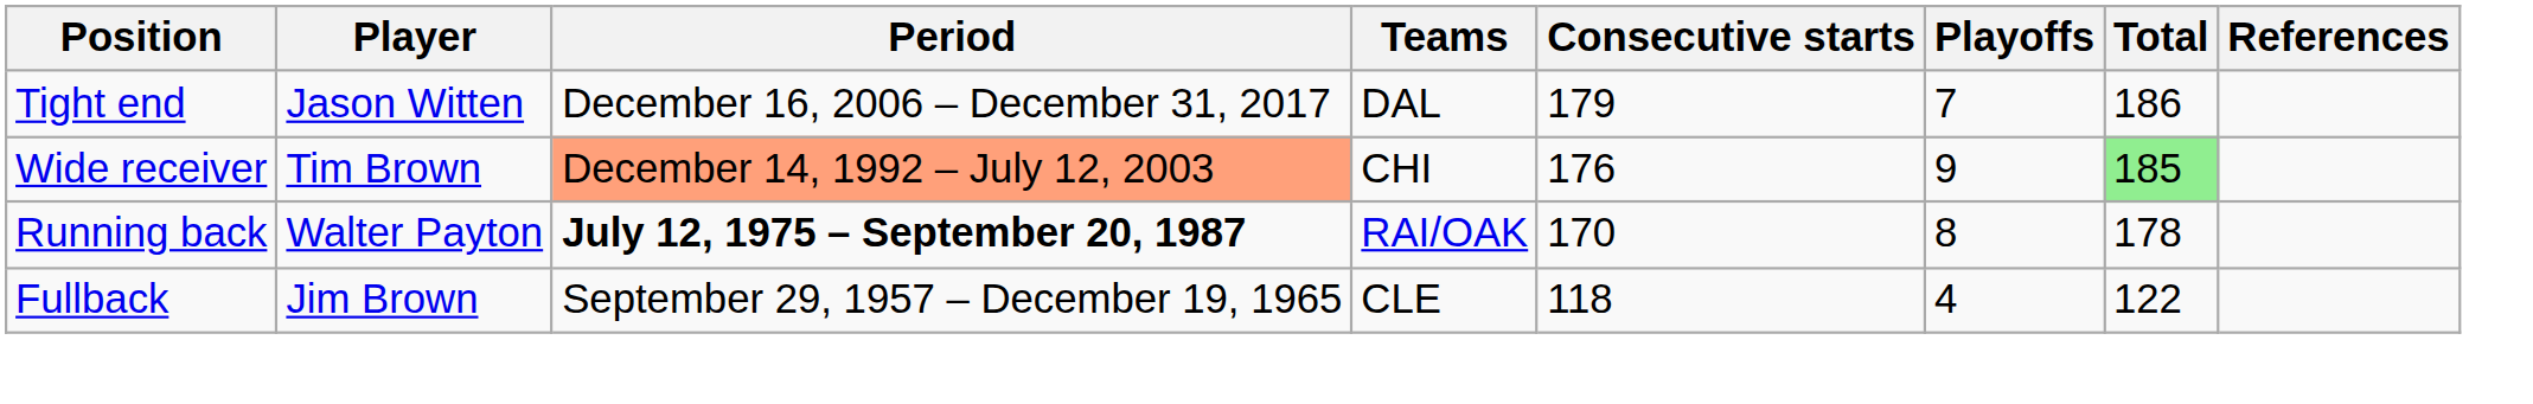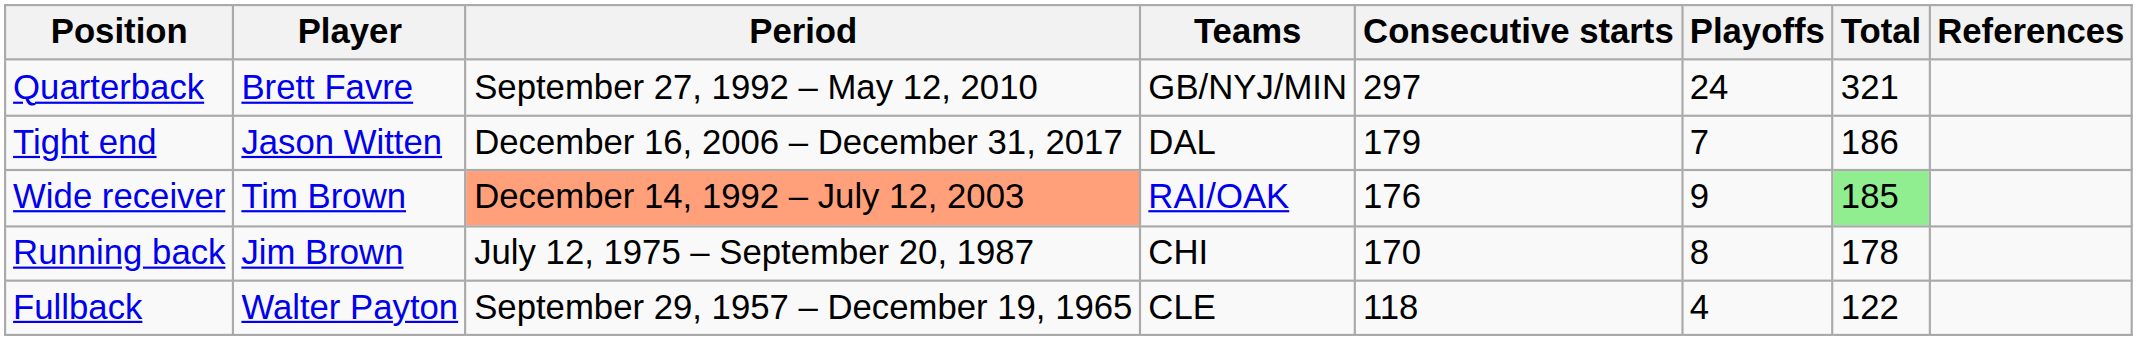 <table class="wikitable">
 <tr>
 <th>Position</th>
 <th>Player</th>
 <th>Period</th>
 <th>Teams</th>
 <th>Consecutive starts</th>
 <th>Playoffs</th>
 <th>Total</th>
 <th>References</th>
+</tr>
+<tr>
+<td><a href='#'>Quarterback</a></td>
+<td><a href='#'>Brett Favre</a></td>
+<td>September 27, 1992 – May 12, 2010</td>
+<td>GB/NYJ/MIN</td>
+<td>297</td>
+<td>24</td>
+<td>321</td>
+<td></td>
 </tr>
 <tr>
 <td><a href='#'>Tight end</a></td>
 <td><a href='#'>Jason Witten</a></td>
 <td>December 16, 2006 – December 31, 2017</td>
 <td>DAL</td>
 <td>179</td>
 <td>7</td>
 <td>186</td>
 <td></td>
 </tr>
 <tr>
 <td><a href='#'>Wide receiver</a></td>
 <td><a href='#'>Tim Brown</a></td>
 <td style="background: lightsalmon;">December 14, 1992 – July 12, 2003</td>
-<td>CHI</td>
+<td><a href='#'>RAI/OAK</a></td>
 <td>176</td>
 <td>9</td>
 <td style="background: lightgreen;">185</td>
 <td></td>
 </tr>
 <tr>
 <td><a href='#'>Running back</a></td>
-<td><a href='#'>Walter Payton</a></td>
-<td><strong>July 12, 1975 – September 20, 1987</strong></td>
-<td><a href='#'>RAI/OAK</a></td>
+<td><a href='#'>Jim Brown</a></td>
+<td>July 12, 1975 – September 20, 1987</td>
+<td>CHI</td>
 <td>170</td>
 <td>8</td>
 <td>178</td>
 <td></td>
 </tr>
 <tr>
 <td><a href='#'>Fullback</a></td>
-<td><a href='#'>Jim Brown</a></td>
+<td><a href='#'>Walter Payton</a></td>
 <td>September 29, 1957 – December 19, 1965</td>
 <td>CLE</td>
 <td>118</td>
 <td>4</td>
 <td>122</td>
 <td></td>
 </tr>
 </table>
